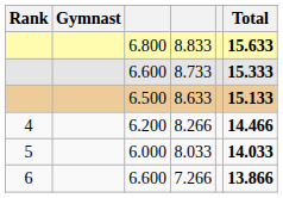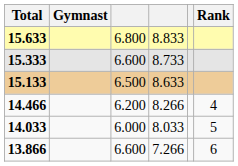 <table style="text-align:center;" class="wikitable sortable">
 <tr>
-<th>Rank</th>
+<th>Total</th>
 <th>Gymnast</th>
 <th><small></small></th>
 <th><small></small></th>
 <th><small></small></th>
-<th>Total</th>
+<th>Rank</th>
 </tr>
 <tr bgcolor=fffcaf>
-<td></td>
+<td><strong>15.633</strong></td>
 <td align=left></td>
 <td>6.800</td>
 <td>8.833</td>
 <td></td>
-<td><strong>15.633</strong></td>
+<td></td>
 </tr>
 <tr bgcolor=e5e5e5>
-<td></td>
+<td><strong>15.333</strong></td>
 <td align=left></td>
 <td>6.600</td>
 <td>8.733</td>
 <td></td>
-<td><strong>15.333</strong></td>
+<td></td>
 </tr>
 <tr bgcolor=eecc99>
-<td></td>
+<td><strong>15.133</strong></td>
 <td align=left></td>
 <td>6.500</td>
 <td>8.633</td>
 <td></td>
-<td><strong>15.133</strong></td>
+<td></td>
 </tr>
 <tr>
-<td>4</td>
+<td><strong>14.466</strong></td>
 <td align=left></td>
 <td>6.200</td>
 <td>8.266</td>
 <td></td>
-<td><strong>14.466</strong></td>
+<td>4</td>
 </tr>
 <tr>
-<td>5</td>
+<td><strong>14.033</strong></td>
 <td align=left></td>
 <td>6.000</td>
 <td>8.033</td>
 <td></td>
-<td><strong>14.033</strong></td>
+<td>5</td>
 </tr>
 <tr>
-<td>6</td>
+<td><strong>13.866</strong></td>
 <td align=left></td>
 <td>6.600</td>
 <td>7.266</td>
 <td></td>
-<td><strong>13.866</strong></td>
+<td>6</td>
 </tr>
 </table>
